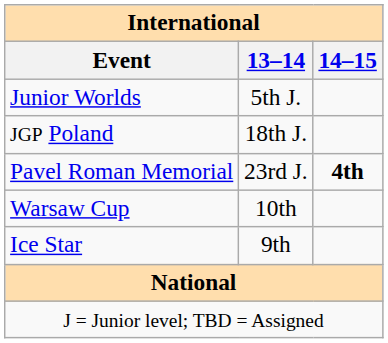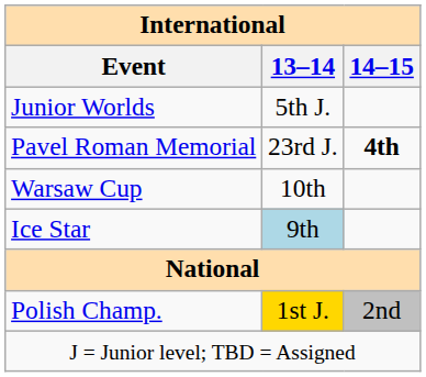 <table class="wikitable" style="text-align:center">
 <tr>
 <th style="background-color: #ffdead; " colspan=3 align=center>International</th>
 </tr>
 <tr>
 <th>Event</th>
 <th><a href='#'>13–14</a></th>
 <th><a href='#'>14–15</a></th>
 </tr>
 <tr>
 <td align=left><a href='#'>Junior Worlds</a></td>
 <td>5th J.</td>
 <td></td>
 </tr>
 <tr>
-<td align=left><small>JGP</small> <a href='#'>Poland</a></td>
-<td>18th J.</td>
-<td></td>
-</tr>
-<tr>
 <td align=left><a href='#'>Pavel Roman Memorial</a></td>
 <td>23rd J.</td>
 <td><strong>4th</strong></td>
 </tr>
 <tr>
 <td align=left><a href='#'>Warsaw Cup</a></td>
 <td>10th</td>
 <td></td>
 </tr>
 <tr>
 <td align=left><a href='#'>Ice Star</a></td>
-<td>9th</td>
+<td style="background: lightblue;">9th</td>
 <td></td>
 </tr>
 <tr>
 <th style="background-color: #ffdead; " colspan=3 align=center>National</th>
 </tr>
 <tr>
+<td align=left><a href='#'>Polish Champ.</a></td>
+<td bgcolor=gold>1st J.</td>
+<td bgcolor=silver>2nd</td>
+</tr>
+<tr>
 <td colspan=3 align=center><small> J = Junior level; TBD = Assigned </small></td>
 </tr>
 </table>
